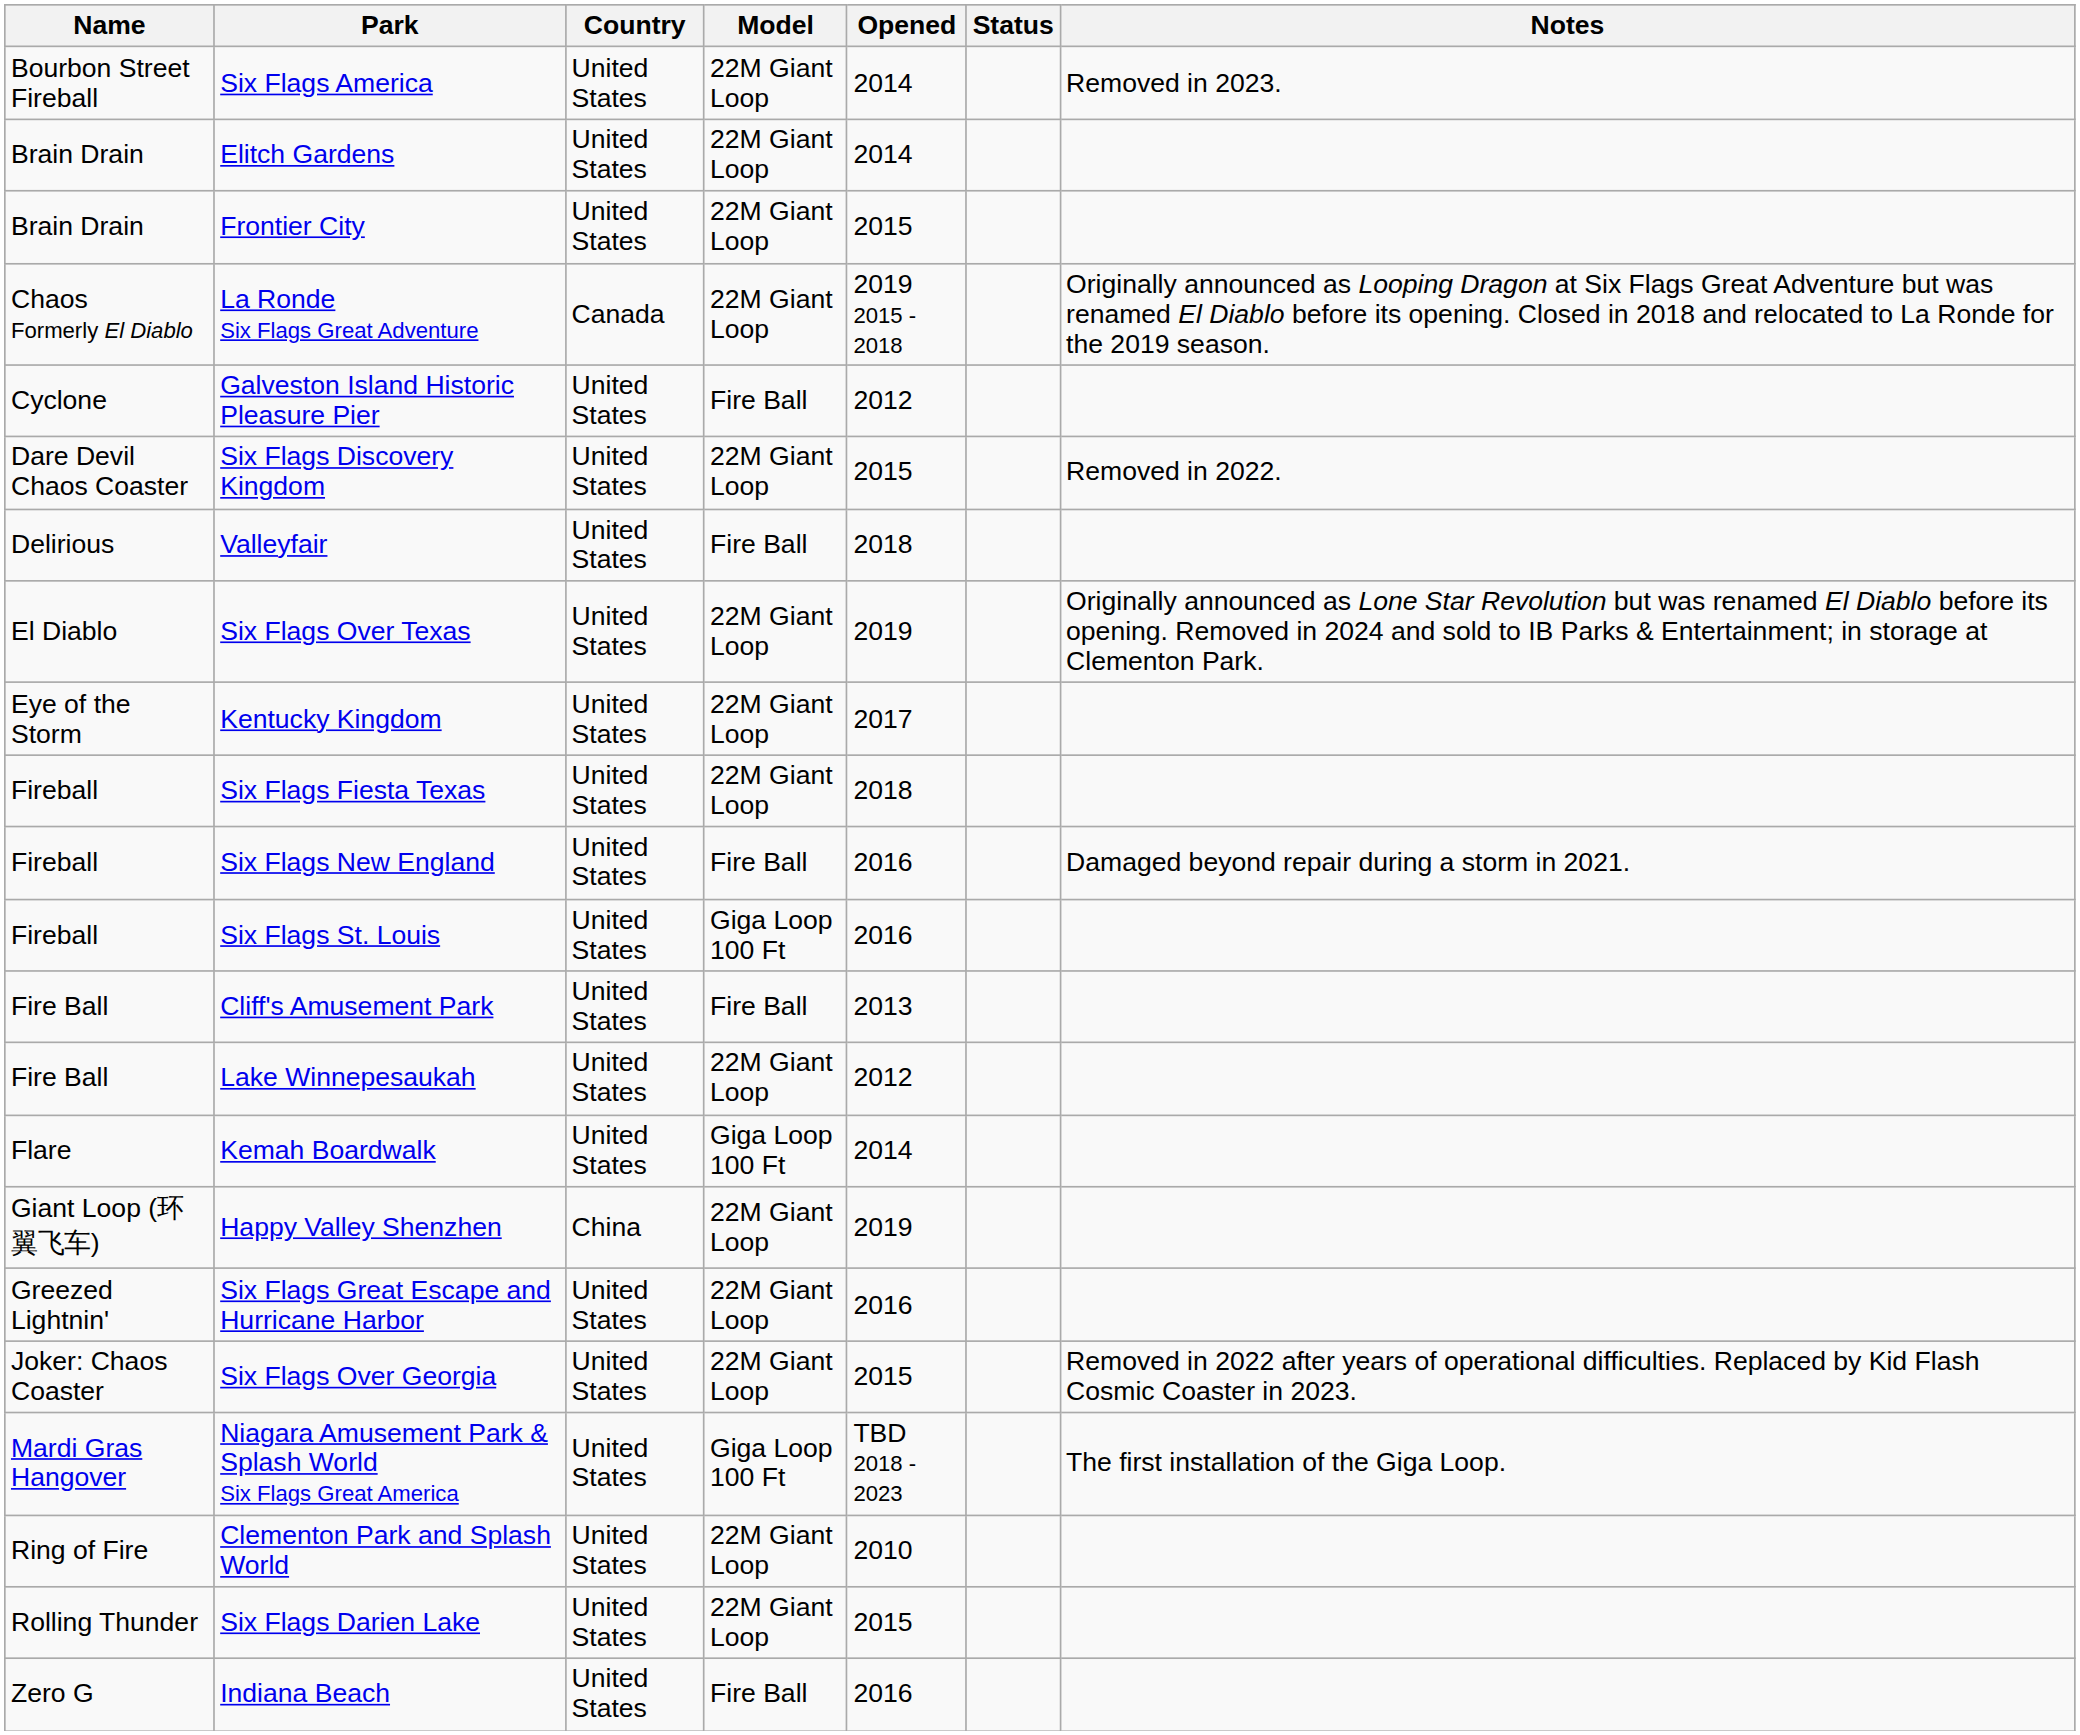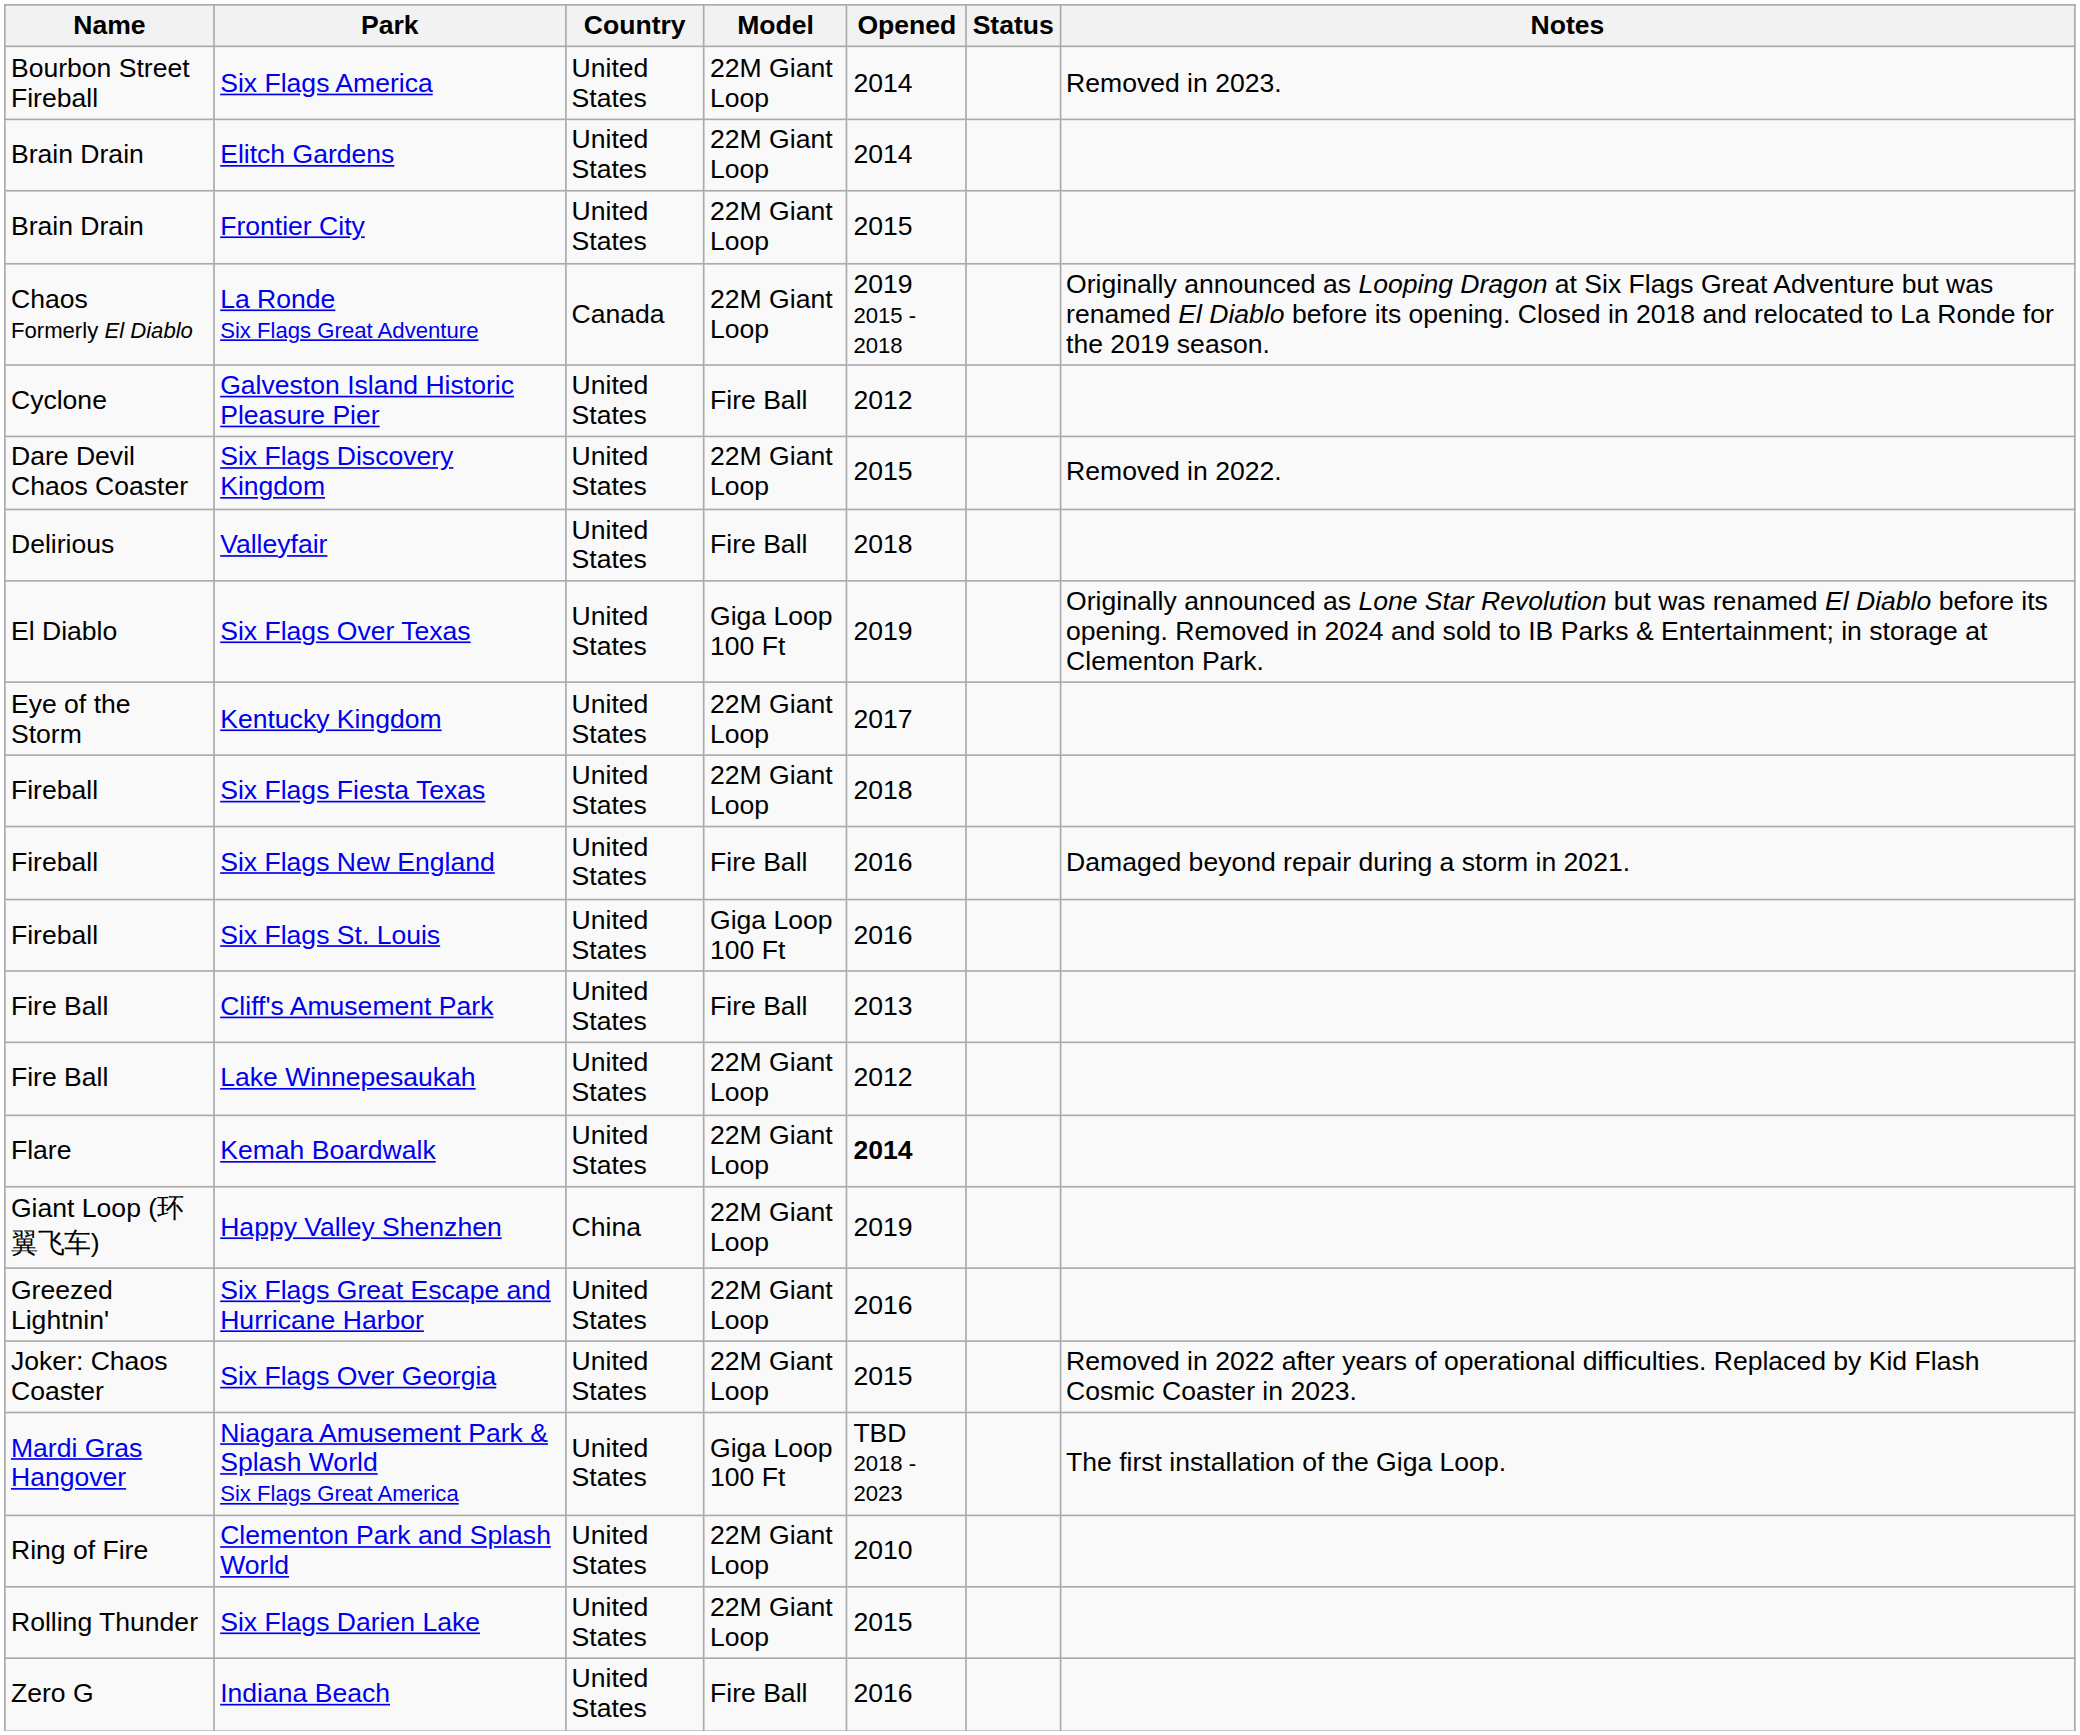 <table class="wikitable sortable">
 <tr>
 <th>Name</th>
 <th>Park</th>
 <th>Country</th>
 <th>Model</th>
 <th>Opened</th>
 <th>Status</th>
 <th>Notes</th>
 </tr>
 <tr>
 <td>Bourbon Street Fireball</td>
 <td><a href='#'>Six Flags America</a></td>
 <td>United States</td>
 <td>22M Giant Loop</td>
 <td>2014</td>
 <td></td>
 <td>Removed in 2023.</td>
 </tr>
 <tr>
 <td>Brain Drain</td>
 <td><a href='#'>Elitch Gardens</a></td>
 <td>United States</td>
 <td>22M Giant Loop</td>
 <td>2014</td>
 <td></td>
 <td></td>
 </tr>
 <tr>
 <td>Brain Drain</td>
 <td><a href='#'>Frontier City</a></td>
 <td>United States</td>
 <td>22M Giant Loop</td>
 <td>2015</td>
 <td></td>
 <td></td>
 </tr>
 <tr>
 <td>Chaos<br><small>Formerly <em>El Diablo</em> </small></td>
 <td><a href='#'>La Ronde</a><br><small><a href='#'>Six Flags Great Adventure</a></small></td>
 <td>Canada</td>
 <td>22M Giant Loop</td>
 <td>2019<br><small>2015 - 2018</small></td>
 <td></td>
 <td>Originally announced as <em>Looping Dragon</em> at Six Flags Great Adventure but was renamed <em>El Diablo</em> before its opening. Closed in 2018 and relocated to La Ronde for the 2019 season.</td>
 </tr>
 <tr>
 <td>Cyclone</td>
 <td><a href='#'>Galveston Island Historic Pleasure Pier</a></td>
 <td>United States</td>
 <td>Fire Ball</td>
 <td>2012</td>
 <td></td>
 <td></td>
 </tr>
 <tr>
 <td>Dare Devil Chaos Coaster</td>
 <td><a href='#'>Six Flags Discovery Kingdom</a></td>
 <td>United States</td>
 <td>22M Giant Loop</td>
 <td>2015</td>
 <td></td>
 <td>Removed in 2022.</td>
 </tr>
 <tr>
 <td>Delirious</td>
 <td><a href='#'>Valleyfair</a></td>
 <td>United States</td>
 <td>Fire Ball</td>
 <td>2018</td>
 <td></td>
 <td></td>
 </tr>
 <tr>
 <td>El Diablo</td>
 <td><a href='#'>Six Flags Over Texas</a></td>
 <td>United States</td>
-<td>22M Giant Loop</td>
+<td>Giga Loop 100 Ft</td>
 <td>2019</td>
 <td></td>
 <td>Originally announced as <em>Lone Star Revolution</em> but was renamed <em>El Diablo</em> before its opening. Removed in 2024 and sold to IB Parks & Entertainment; in storage at Clementon Park.</td>
 </tr>
 <tr>
 <td>Eye of the Storm</td>
 <td><a href='#'>Kentucky Kingdom</a></td>
 <td>United States</td>
 <td>22M Giant Loop</td>
 <td>2017</td>
 <td></td>
 <td></td>
 </tr>
 <tr>
 <td>Fireball</td>
 <td><a href='#'>Six Flags Fiesta Texas</a></td>
 <td>United States</td>
 <td>22M Giant Loop</td>
 <td>2018</td>
 <td></td>
 <td></td>
 </tr>
 <tr>
 <td>Fireball</td>
 <td><a href='#'>Six Flags New England</a></td>
 <td>United States</td>
 <td>Fire Ball</td>
 <td>2016</td>
 <td></td>
 <td>Damaged beyond repair during a storm in 2021.</td>
 </tr>
 <tr>
 <td>Fireball</td>
 <td><a href='#'>Six Flags St. Louis</a></td>
 <td>United States</td>
 <td>Giga Loop 100 Ft</td>
 <td>2016</td>
 <td></td>
 <td></td>
 </tr>
 <tr>
 <td>Fire Ball</td>
 <td><a href='#'>Cliff's Amusement Park</a></td>
 <td>United States</td>
 <td>Fire Ball</td>
 <td>2013</td>
 <td></td>
 <td></td>
 </tr>
 <tr>
 <td>Fire Ball</td>
 <td><a href='#'>Lake Winnepesaukah</a></td>
 <td>United States</td>
 <td>22M Giant Loop</td>
 <td>2012</td>
 <td></td>
 <td></td>
 </tr>
 <tr>
 <td>Flare</td>
 <td><a href='#'>Kemah Boardwalk</a></td>
 <td>United States</td>
-<td>Giga Loop 100 Ft</td>
-<td>2014</td>
+<td>22M Giant Loop</td>
+<td><strong>2014</strong></td>
 <td></td>
 <td></td>
 </tr>
 <tr>
 <td>Giant Loop (环翼飞车)</td>
 <td><a href='#'>Happy Valley Shenzhen</a></td>
 <td>China</td>
 <td>22M Giant Loop</td>
 <td>2019</td>
 <td></td>
 <td></td>
 </tr>
 <tr>
 <td>Greezed Lightnin'</td>
 <td><a href='#'>Six Flags Great Escape and Hurricane Harbor</a></td>
 <td>United States</td>
 <td>22M Giant Loop</td>
 <td>2016</td>
 <td></td>
 <td></td>
 </tr>
 <tr>
 <td>Joker: Chaos Coaster</td>
 <td><a href='#'>Six Flags Over Georgia</a></td>
 <td>United States</td>
 <td>22M Giant Loop</td>
 <td>2015</td>
 <td></td>
 <td>Removed in 2022 after years of operational difficulties. Replaced by Kid Flash Cosmic Coaster in 2023.</td>
 </tr>
 <tr>
 <td><a href='#'>Mardi Gras Hangover</a></td>
 <td><a href='#'>Niagara Amusement Park & Splash World</a><br><small><a href='#'>Six Flags Great America</a></small></td>
 <td> United States</td>
 <td>Giga Loop 100 Ft</td>
 <td>TBD<br><small>2018 - 2023</small></td>
 <td></td>
 <td>The first installation of the Giga Loop.</td>
 </tr>
 <tr>
 <td>Ring of Fire</td>
 <td><a href='#'>Clementon Park and Splash World</a></td>
 <td> United States</td>
 <td>22M Giant Loop</td>
 <td>2010</td>
 <td></td>
 <td></td>
 </tr>
 <tr>
 <td>Rolling Thunder</td>
 <td><a href='#'>Six Flags Darien Lake</a></td>
 <td>United States</td>
 <td>22M Giant Loop</td>
 <td>2015</td>
 <td></td>
 <td></td>
 </tr>
 <tr>
 <td>Zero G</td>
 <td><a href='#'>Indiana Beach</a></td>
 <td>United States</td>
 <td>Fire Ball</td>
 <td>2016</td>
 <td></td>
 <td></td>
 </tr>
 </table>
